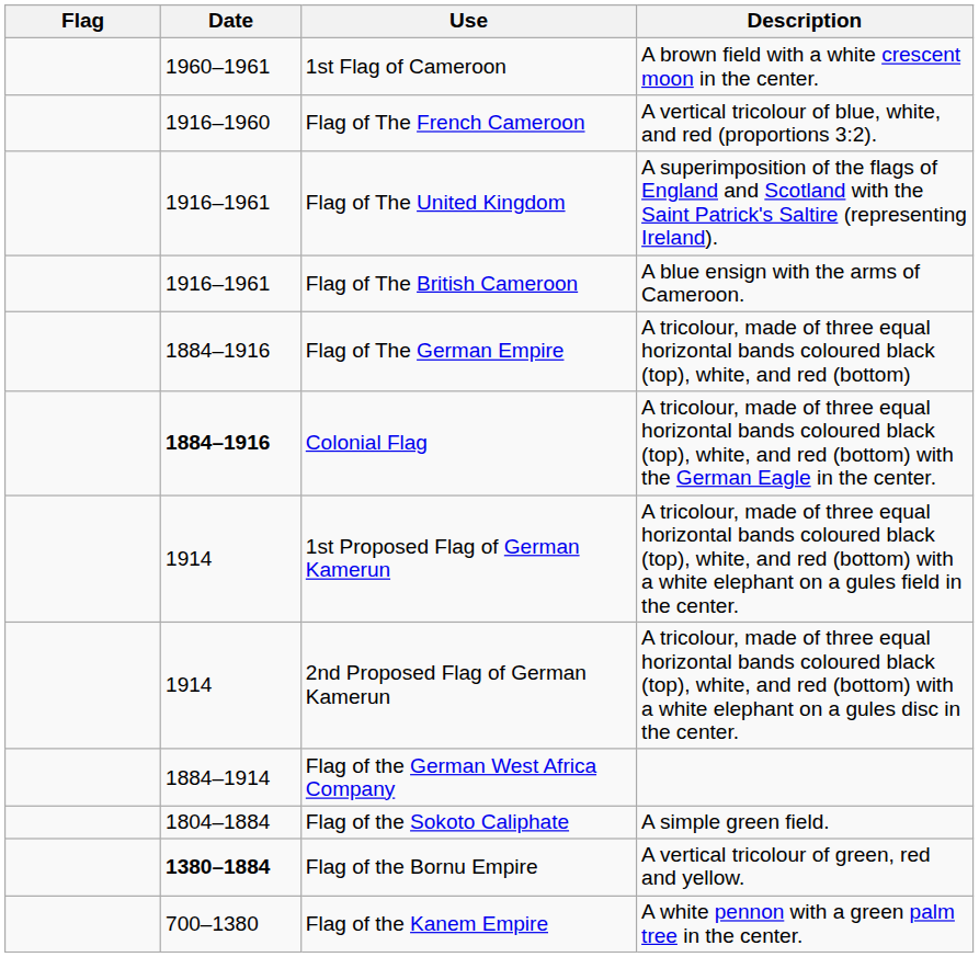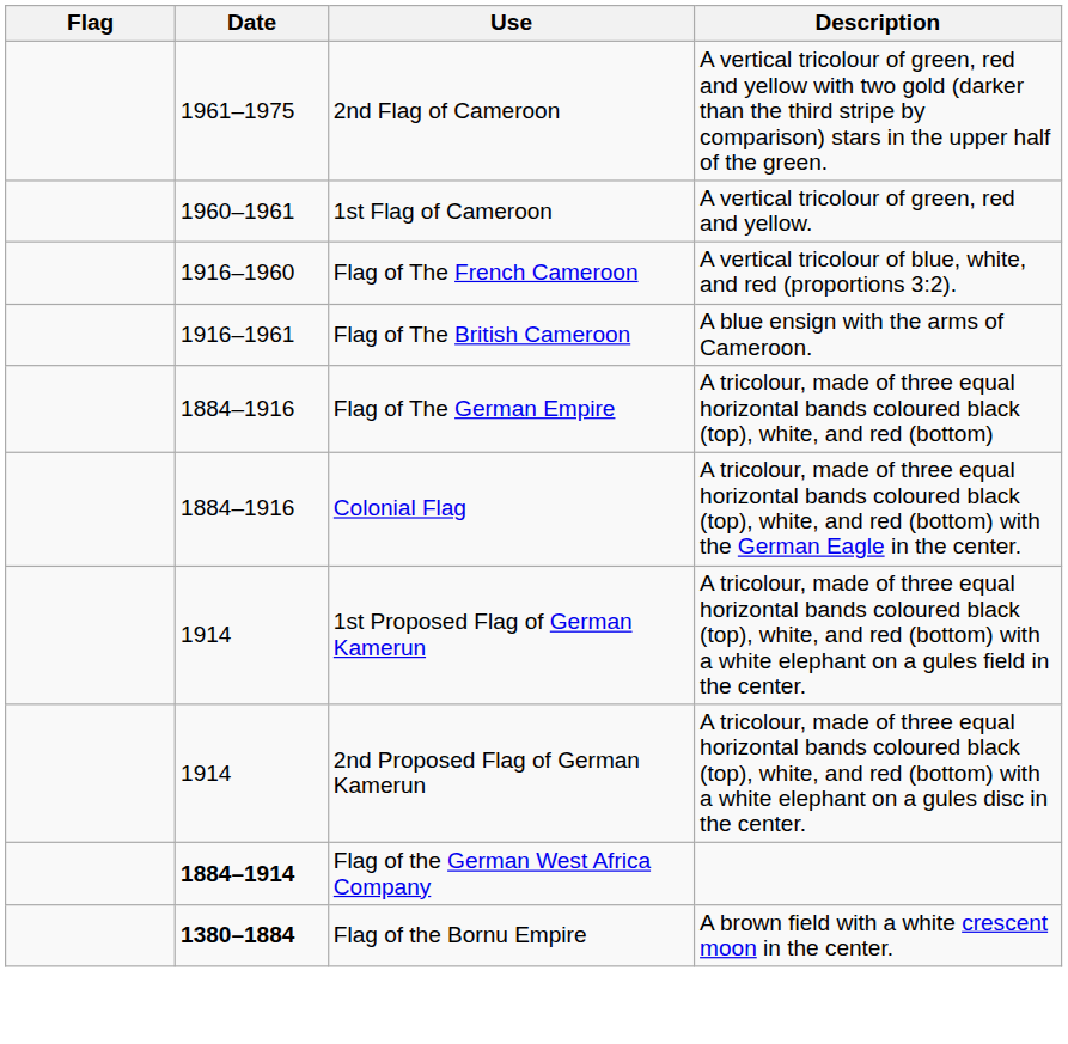 <table class="wikitable" style="background: #f9f9f9">
 <tr>
 <th width="112">Flag</th>
 <th width="100">Date</th>
 <th width="250">Use</th>
 <th width="250">Description</th>
 </tr>
 <tr>
 <td></td>
+<td>1961–1975</td>
+<td>2nd Flag of Cameroon</td>
+<td>A vertical tricolour of green, red and yellow with two gold (darker than the third stripe by comparison) stars in the upper half of the green.</td>
+</tr>
+<tr>
+<td></td>
 <td>1960–1961</td>
 <td>1st Flag of Cameroon</td>
-<td>A brown field with a white <a href='#'>crescent moon</a> in the center.</td>
+<td>A vertical tricolour of green, red and yellow.</td>
 </tr>
 <tr>
 <td></td>
 <td>1916–1960</td>
 <td>Flag of The <a href='#'>French Cameroon</a></td>
 <td>A vertical tricolour of blue, white, and red (proportions 3:2).</td>
-</tr>
-<tr>
-<td></td>
-<td>1916–1961</td>
-<td>Flag of The <a href='#'>United Kingdom</a></td>
-<td>A superimposition of the flags of <a href='#'>England</a> and <a href='#'>Scotland</a> with the <a href='#'>Saint Patrick's Saltire</a> (representing <a href='#'>Ireland</a>).</td>
 </tr>
 <tr>
 <td></td>
 <td>1916–1961</td>
 <td>Flag of The <a href='#'>British Cameroon</a></td>
 <td>A blue ensign with the arms of Cameroon.</td>
 </tr>
 <tr>
 <td></td>
 <td>1884–1916</td>
 <td>Flag of The <a href='#'>German Empire</a></td>
 <td>A tricolour, made of three equal horizontal bands coloured black (top), white, and red (bottom)</td>
 </tr>
 <tr>
 <td></td>
-<td><strong>1884–1916</strong></td>
+<td>1884–1916</td>
 <td><a href='#'>Colonial Flag</a></td>
 <td>A tricolour, made of three equal horizontal bands coloured black (top), white, and red (bottom) with the <a href='#'>German Eagle</a> in the center.</td>
 </tr>
 <tr>
 <td></td>
 <td>1914</td>
 <td>1st Proposed Flag of <a href='#'>German Kamerun</a></td>
 <td>A tricolour, made of three equal horizontal bands coloured black (top), white, and red (bottom) with a white elephant on a gules field in the center.</td>
 </tr>
 <tr>
 <td></td>
 <td>1914</td>
 <td>2nd Proposed Flag of German Kamerun</td>
 <td>A tricolour, made of three equal horizontal bands coloured black (top), white, and red (bottom) with a white elephant on a gules disc in the center.</td>
 </tr>
 <tr>
 <td></td>
-<td>1884–1914</td>
+<td><strong>1884–1914</strong></td>
 <td>Flag of the <a href='#'>German West Africa Company</a></td>
 <td></td>
 </tr>
 <tr>
 <td></td>
-<td>1804–1884</td>
-<td>Flag of the <a href='#'>Sokoto Caliphate</a></td>
-<td>A simple green field.</td>
-</tr>
-<tr>
-<td></td>
 <td><strong>1380–1884</strong></td>
 <td>Flag of the Bornu Empire</td>
-<td>A vertical tricolour of green, red and yellow.</td>
-</tr>
-<tr>
-<td></td>
-<td>700–1380</td>
-<td>Flag of the <a href='#'>Kanem Empire</a></td>
-<td>A white <a href='#'>pennon</a> with a green <a href='#'>palm tree</a> in the center.</td>
+<td>A brown field with a white <a href='#'>crescent moon</a> in the center.</td>
 </tr>
 </table>
